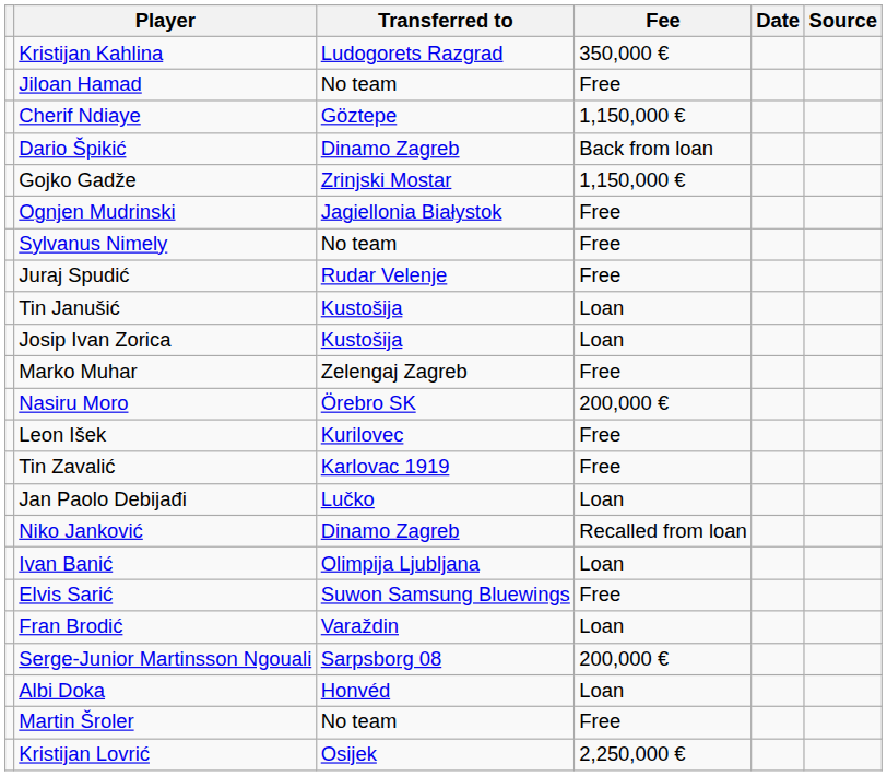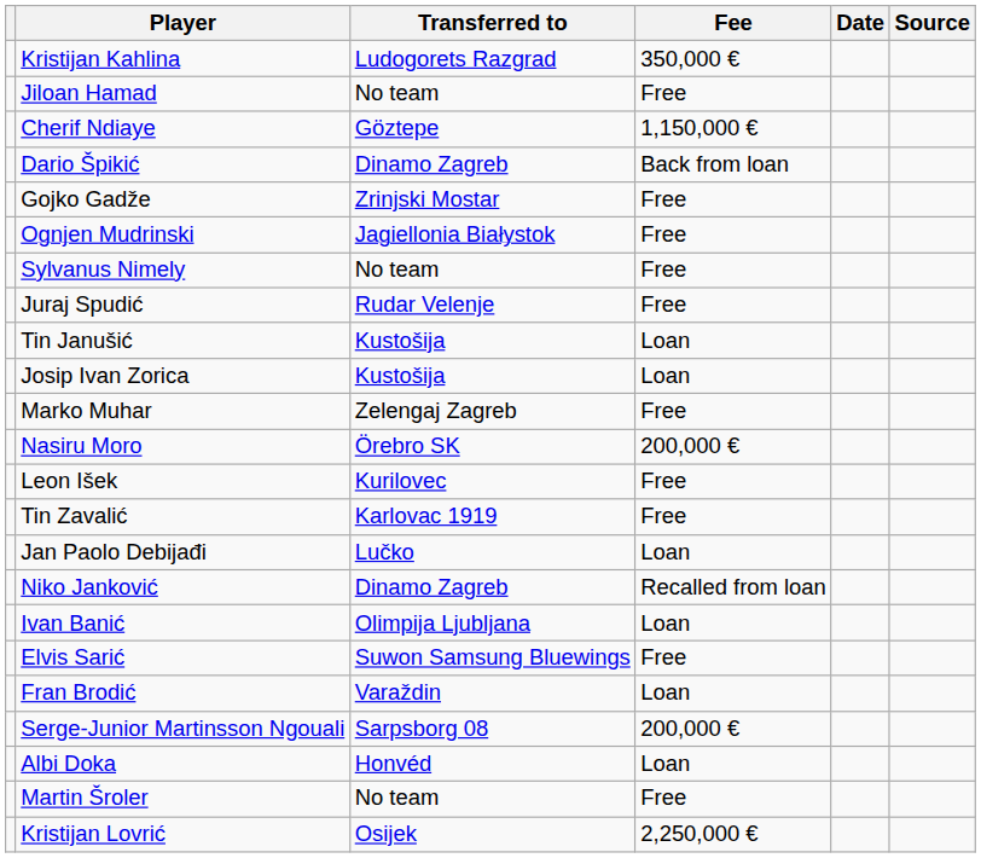 <table class="wikitable plainrowheaders sortable">
 <tr>
 <th></th>
 <th scope=col>Player</th>
 <th>Transferred to</th>
 <th scope=col>Fee</th>
 <th scope=col>Date</th>
 <th scope=col>Source</th>
 </tr>
 <tr>
 <td align=center></td>
 <td> <a href='#'>Kristijan Kahlina</a></td>
 <td> <a href='#'>Ludogorets Razgrad</a></td>
 <td>350,000 €</td>
 <td></td>
 <td></td>
 </tr>
 <tr>
 <td align=center></td>
 <td> <a href='#'>Jiloan Hamad</a></td>
 <td>No team</td>
 <td>Free</td>
 <td></td>
 <td></td>
 </tr>
 <tr>
 <td align=center></td>
 <td> <a href='#'>Cherif Ndiaye</a></td>
 <td> <a href='#'>Göztepe</a></td>
 <td>1,150,000 €</td>
 <td></td>
 <td></td>
 </tr>
 <tr>
 <td align=center></td>
 <td> <a href='#'>Dario Špikić</a></td>
 <td> <a href='#'>Dinamo Zagreb</a></td>
 <td>Back from loan</td>
 <td></td>
 <td></td>
 </tr>
 <tr>
 <td align=center></td>
 <td> Gojko Gadže</td>
 <td> <a href='#'>Zrinjski Mostar</a></td>
-<td>1,150,000 €</td>
+<td>Free</td>
 <td></td>
 <td></td>
 </tr>
 <tr>
 <td align=center></td>
 <td> <a href='#'>Ognjen Mudrinski</a></td>
 <td> <a href='#'>Jagiellonia Białystok</a></td>
 <td>Free</td>
 <td></td>
 <td></td>
 </tr>
 <tr>
 <td align=center></td>
 <td> <a href='#'>Sylvanus Nimely</a></td>
 <td>No team</td>
 <td>Free</td>
 <td></td>
 <td></td>
 </tr>
 <tr>
 <td align=center></td>
 <td> Juraj Spudić</td>
 <td> <a href='#'>Rudar Velenje</a></td>
 <td>Free</td>
 <td></td>
 <td></td>
 </tr>
 <tr>
 <td align=center></td>
 <td> Tin Janušić</td>
 <td> <a href='#'>Kustošija</a></td>
 <td>Loan</td>
 <td></td>
 <td></td>
 </tr>
 <tr>
 <td align=center></td>
 <td> Josip Ivan Zorica</td>
 <td> <a href='#'>Kustošija</a></td>
 <td>Loan</td>
 <td></td>
 <td></td>
 </tr>
 <tr>
 <td align=center></td>
 <td> Marko Muhar</td>
 <td> Zelengaj Zagreb</td>
 <td>Free</td>
 <td></td>
 <td></td>
 </tr>
 <tr>
 <td align=center></td>
 <td> <a href='#'>Nasiru Moro</a></td>
 <td> <a href='#'>Örebro SK</a></td>
 <td>200,000 €</td>
 <td></td>
 <td></td>
 </tr>
 <tr>
 <td align=center></td>
 <td> Leon Išek</td>
 <td> <a href='#'>Kurilovec</a></td>
 <td>Free</td>
 <td></td>
 <td></td>
 </tr>
 <tr>
 <td align=center></td>
 <td> Tin Zavalić</td>
 <td> <a href='#'>Karlovac 1919</a></td>
 <td>Free</td>
 <td></td>
 <td></td>
 </tr>
 <tr>
 <td align=center></td>
 <td> Jan Paolo Debijađi</td>
 <td> <a href='#'>Lučko</a></td>
 <td>Loan</td>
 <td></td>
 <td></td>
 </tr>
 <tr>
 <td align=center></td>
 <td> <a href='#'>Niko Janković</a></td>
 <td> <a href='#'>Dinamo Zagreb</a></td>
 <td>Recalled from loan</td>
 <td></td>
 <td></td>
 </tr>
 <tr>
 <td align=center></td>
 <td> <a href='#'>Ivan Banić</a></td>
 <td> <a href='#'>Olimpija Ljubljana</a></td>
 <td>Loan</td>
 <td></td>
 <td></td>
 </tr>
 <tr>
 <td align=center></td>
 <td> <a href='#'>Elvis Sarić</a></td>
 <td> <a href='#'>Suwon Samsung Bluewings</a></td>
 <td>Free</td>
 <td></td>
 <td></td>
 </tr>
 <tr>
 <td align=center></td>
 <td> <a href='#'>Fran Brodić</a></td>
 <td> <a href='#'>Varaždin</a></td>
 <td>Loan</td>
 <td></td>
 <td></td>
 </tr>
 <tr>
 <td align=center></td>
 <td> <a href='#'>Serge-Junior Martinsson Ngouali</a></td>
 <td> <a href='#'>Sarpsborg 08</a></td>
 <td>200,000 €</td>
 <td></td>
 <td></td>
 </tr>
 <tr>
 <td align=center></td>
 <td> <a href='#'>Albi Doka</a></td>
 <td> <a href='#'>Honvéd</a></td>
 <td>Loan</td>
 <td></td>
 <td></td>
 </tr>
 <tr>
 <td align=center></td>
 <td> <a href='#'>Martin Šroler</a></td>
 <td>No team</td>
 <td>Free</td>
 <td></td>
 <td></td>
 </tr>
 <tr>
 <td align=center></td>
 <td> <a href='#'>Kristijan Lovrić</a></td>
 <td> <a href='#'>Osijek</a></td>
 <td>2,250,000 €</td>
 <td></td>
 <td></td>
 </tr>
 </table>
